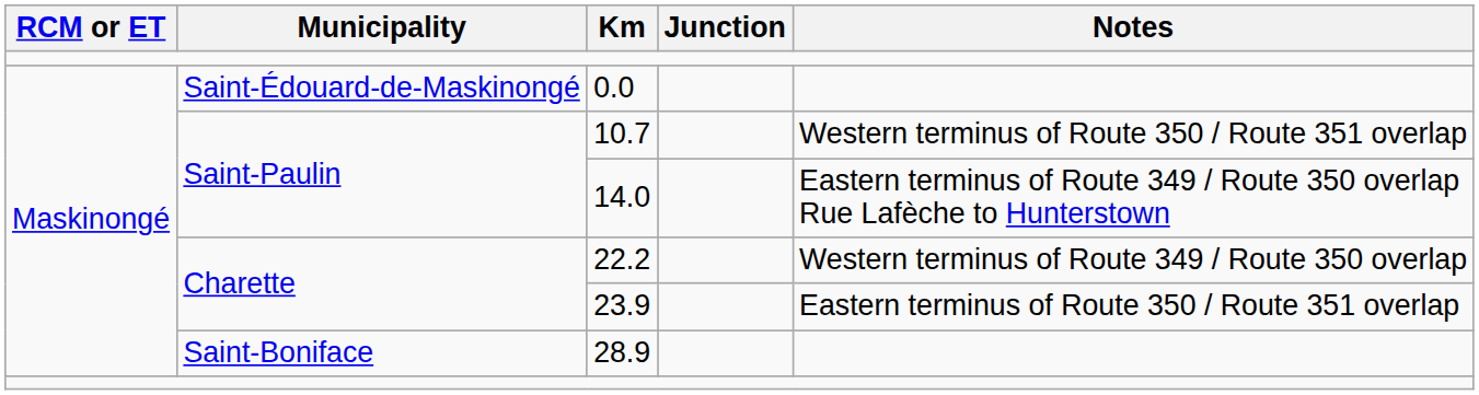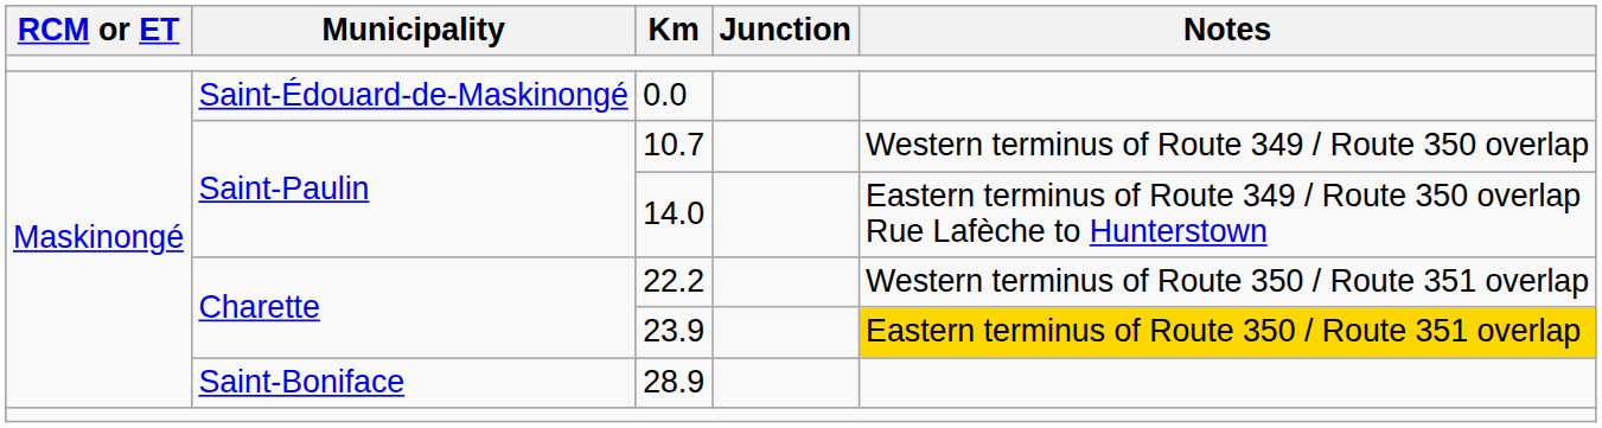 <table class=wikitable>
 <tr>
 <th><a href='#'>RCM</a> or <a href='#'>ET</a></th>
 <th>Municipality</th>
 <th>Km</th>
 <th>Junction</th>
 <th>Notes</th>
 </tr>
 <tr>
 <td colspan="5"></td>
 </tr>
 <tr>
 <td rowspan="6"><a href='#'>Maskinongé</a></td>
 <td><a href='#'>Saint-Édouard-de-Maskinongé</a></td>
 <td>0.0</td>
 <td></td>
 </tr>
 <tr>
 <td rowspan="2"><a href='#'>Saint-Paulin</a></td>
 <td>10.7</td>
 <td></td>
-<td>Western terminus of Route 350 / Route 351 overlap</td>
+<td>Western terminus of Route 349 / Route 350 overlap</td>
 </tr>
 <tr>
 <td>14.0</td>
 <td></td>
 <td>Eastern terminus of Route 349 / Route 350 overlap<br>Rue Lafèche to <a href='#'>Hunterstown</a></td>
 </tr>
 <tr>
 <td rowspan="2"><a href='#'>Charette</a></td>
 <td>22.2</td>
 <td></td>
-<td>Western terminus of Route 349 / Route 350 overlap</td>
+<td>Western terminus of Route 350 / Route 351 overlap</td>
 </tr>
 <tr>
 <td>23.9</td>
 <td></td>
-<td>Eastern terminus of Route 350 / Route 351 overlap</td>
+<td style="background: gold;">Eastern terminus of Route 350 / Route 351 overlap</td>
 </tr>
 <tr>
 <td><a href='#'>Saint-Boniface</a></td>
 <td>28.9</td>
 <td></td>
 </tr>
 <tr>
 <td colspan="5"></td>
 </tr>
 </table>
